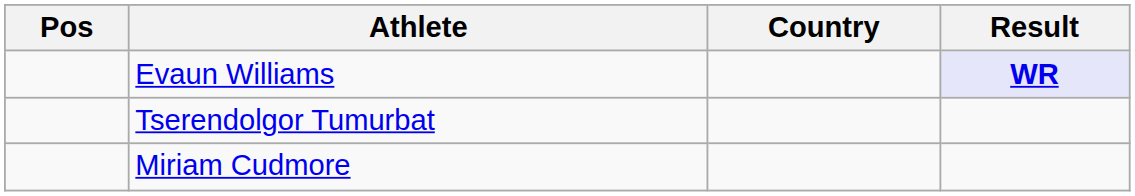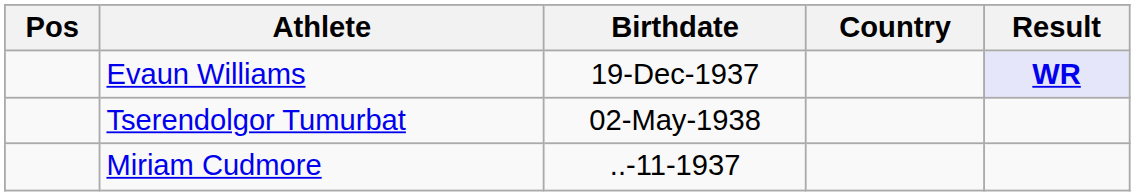 <table class="wikitable"  style="text-align:center; width:70%;">
 <tr>
 <th>Pos</th>
 <th>Athlete</th>
+<th>Birthdate</th>
 <th>Country</th>
 <th>Result</th>
 </tr>
 <tr>
 <td align=center></td>
 <td align=left><a href='#'>Evaun Williams</a></td>
+<td>19-Dec-1937</td>
 <td align=left></td>
 <td style="background: lavender;"> <strong><a href='#'>WR</a></strong></td>
 </tr>
 <tr>
 <td align=center></td>
 <td align=left><a href='#'>Tserendolgor Tumurbat</a></td>
+<td>02-May-1938</td>
 <td align=left></td>
 <td></td>
 </tr>
 <tr>
 <td align=center></td>
 <td align=left><a href='#'>Miriam Cudmore</a></td>
+<td>..-11-1937</td>
 <td align=left></td>
 <td></td>
 </tr>
 </table>
